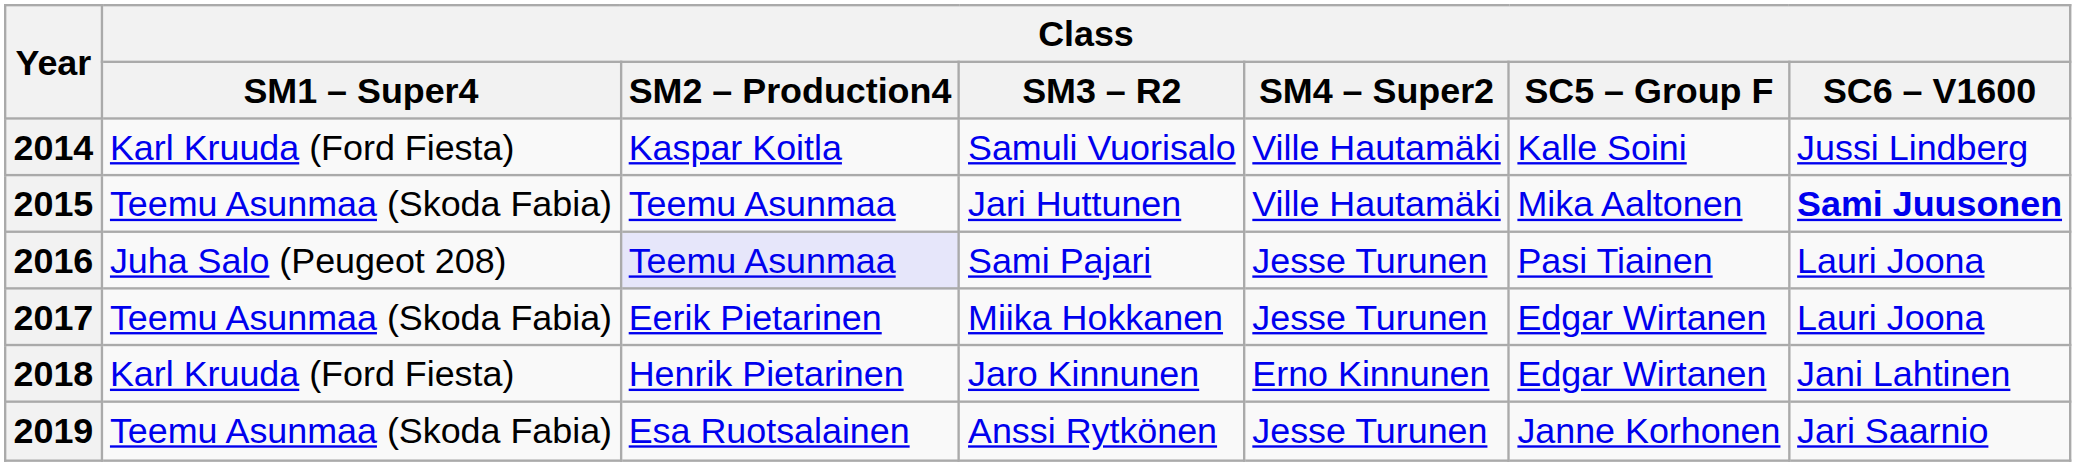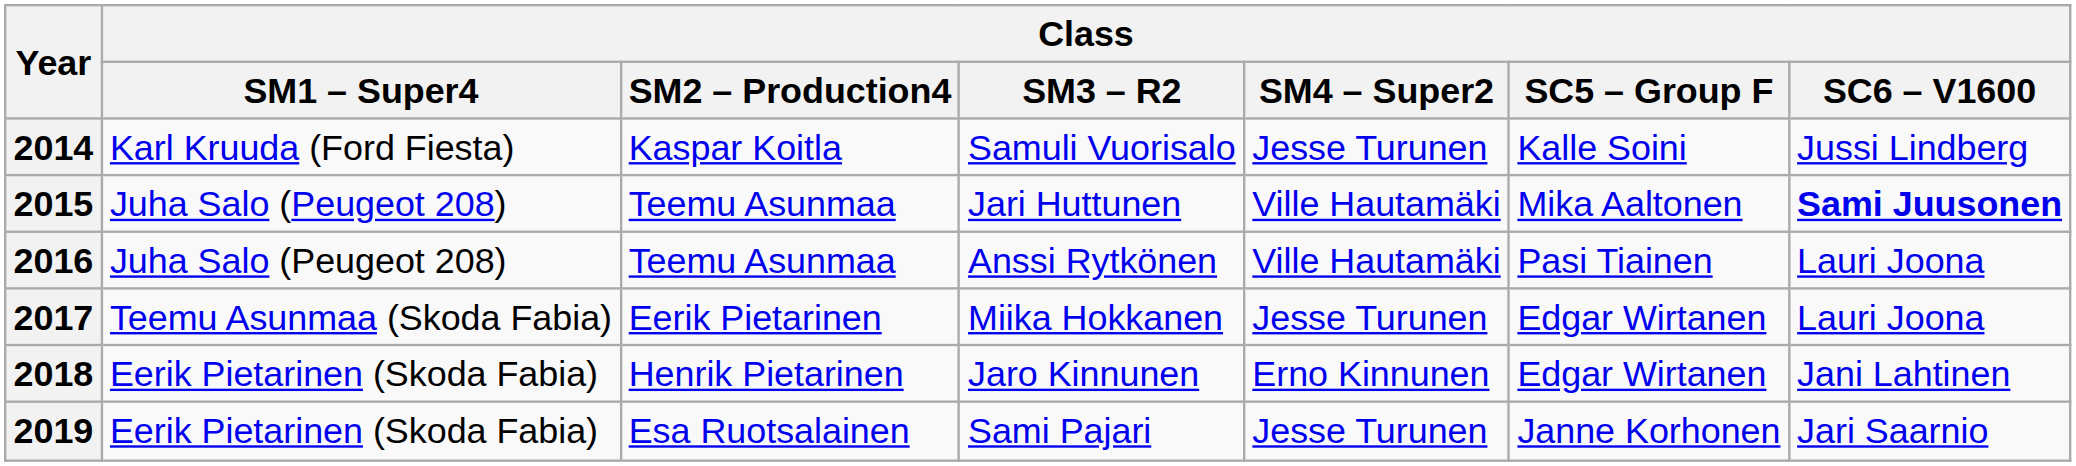 <table class="wikitable" style="font-size: 95%">
 <tr>
 <th rowspan="2">Year</th>
 <th colspan="6">Class</th>
 </tr>
 <tr>
 <th>SM1 – Super4</th>
 <th>SM2 – Production4</th>
 <th>SM3 – R2</th>
 <th>SM4 – Super2</th>
 <th>SC5 – Group F</th>
 <th>SC6 – V1600</th>
 </tr>
 <tr>
 <th>2014</th>
 <td> <a href='#'>Karl Kruuda</a> (Ford Fiesta)</td>
 <td> <a href='#'>Kaspar Koitla</a></td>
 <td><a href='#'>Samuli Vuorisalo</a></td>
-<td><a href='#'>Ville Hautamäki</a></td>
+<td><a href='#'>Jesse Turunen</a></td>
 <td><a href='#'>Kalle Soini</a></td>
 <td><a href='#'>Jussi Lindberg</a></td>
 </tr>
 <tr>
 <th>2015</th>
-<td><a href='#'>Teemu Asunmaa</a> (Skoda Fabia)</td>
+<td><a href='#'>Juha Salo</a> (<a href='#'>Peugeot 208</a>)</td>
 <td><a href='#'>Teemu Asunmaa</a></td>
 <td><a href='#'>Jari Huttunen</a></td>
 <td><a href='#'>Ville Hautamäki</a></td>
 <td><a href='#'>Mika Aaltonen</a></td>
 <td><strong><a href='#'>Sami Juusonen</a></strong></td>
 </tr>
 <tr>
 <th>2016</th>
 <td><a href='#'>Juha Salo</a> (Peugeot 208)</td>
-<td style="background: lavender;"><a href='#'>Teemu Asunmaa</a></td>
-<td><a href='#'>Sami Pajari</a></td>
-<td><a href='#'>Jesse Turunen</a></td>
+<td><a href='#'>Teemu Asunmaa</a></td>
+<td><a href='#'>Anssi Rytkönen</a></td>
+<td><a href='#'>Ville Hautamäki</a></td>
 <td><a href='#'>Pasi Tiainen</a></td>
 <td><a href='#'>Lauri Joona</a></td>
 </tr>
 <tr>
 <th>2017</th>
 <td><a href='#'>Teemu Asunmaa</a> (Skoda Fabia)</td>
 <td><a href='#'>Eerik Pietarinen</a></td>
 <td><a href='#'>Miika Hokkanen</a></td>
 <td><a href='#'>Jesse Turunen</a></td>
 <td><a href='#'>Edgar Wirtanen</a></td>
 <td><a href='#'>Lauri Joona</a></td>
 </tr>
 <tr>
 <th>2018</th>
-<td> <a href='#'>Karl Kruuda</a> (Ford Fiesta)</td>
+<td><a href='#'>Eerik Pietarinen</a> (Skoda Fabia)</td>
 <td><a href='#'>Henrik Pietarinen</a></td>
 <td><a href='#'>Jaro Kinnunen</a></td>
 <td><a href='#'>Erno Kinnunen</a></td>
 <td><a href='#'>Edgar Wirtanen</a></td>
 <td><a href='#'>Jani Lahtinen</a></td>
 </tr>
 <tr>
 <th>2019</th>
-<td><a href='#'>Teemu Asunmaa</a> (Skoda Fabia)</td>
+<td><a href='#'>Eerik Pietarinen</a> (Skoda Fabia)</td>
 <td><a href='#'>Esa Ruotsalainen</a></td>
-<td><a href='#'>Anssi Rytkönen</a></td>
+<td><a href='#'>Sami Pajari</a></td>
 <td><a href='#'>Jesse Turunen</a></td>
 <td><a href='#'>Janne Korhonen</a></td>
 <td><a href='#'>Jari Saarnio</a></td>
 </tr>
 </table>
